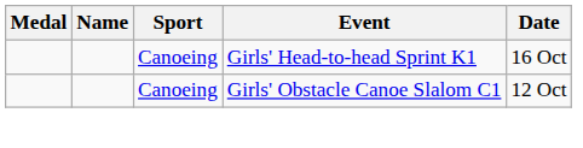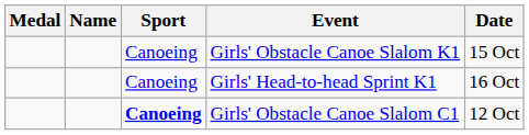 <table class="wikitable sortable" style="font-size:90%">
 <tr>
 <th>Medal</th>
 <th>Name</th>
 <th>Sport</th>
 <th>Event</th>
 <th>Date</th>
 </tr>
 <tr>
 <td></td>
 <td></td>
 <td><a href='#'>Canoeing</a></td>
+<td><a href='#'>Girls' Obstacle Canoe Slalom K1</a></td>
+<td>15 Oct</td>
+</tr>
+<tr>
+<td></td>
+<td></td>
+<td><a href='#'>Canoeing</a></td>
 <td><a href='#'>Girls' Head-to-head Sprint K1</a></td>
 <td>16 Oct</td>
 </tr>
 <tr>
 <td></td>
 <td></td>
-<td><a href='#'>Canoeing</a></td>
+<td><strong><a href='#'>Canoeing</a></strong></td>
 <td><a href='#'>Girls' Obstacle Canoe Slalom C1</a></td>
 <td>12 Oct</td>
 </tr>
 </table>
